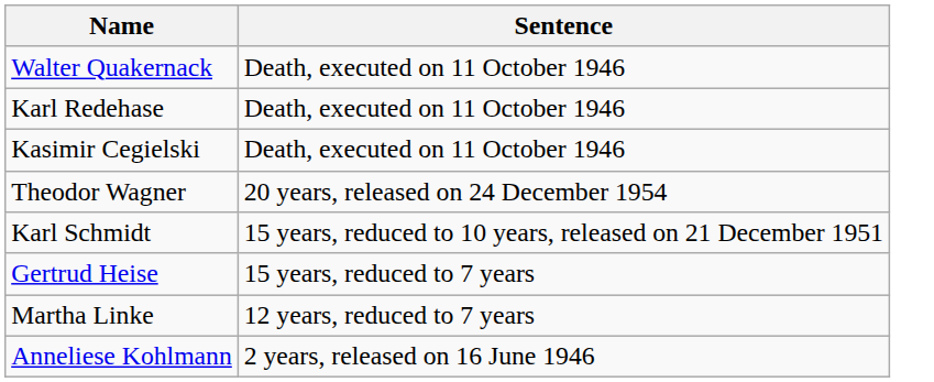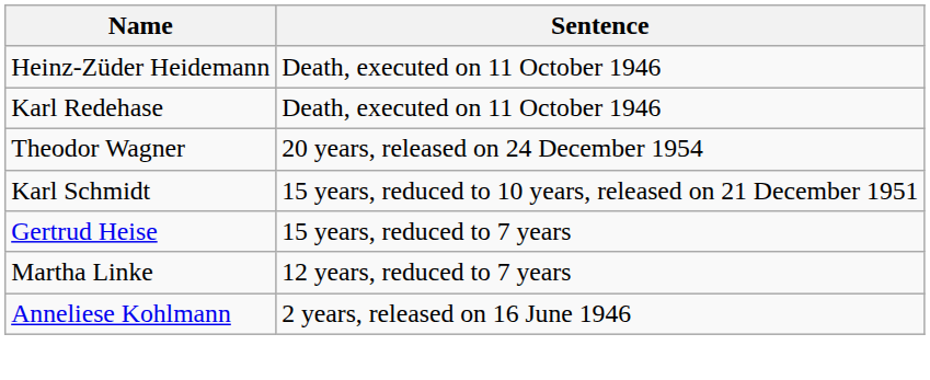 <table class="wikitable">
 <tr>
 <th align="left">Name</th>
 <th align="left">Sentence</th>
 </tr>
 <tr>
-<td><a href='#'>Walter Quakernack</a></td>
+<td>Heinz-Züder Heidemann</td>
 <td>Death, executed on 11 October 1946</td>
 </tr>
 <tr>
 <td>Karl Redehase</td>
-<td>Death, executed on 11 October 1946</td>
-</tr>
-<tr>
-<td>Kasimir Cegielski</td>
 <td>Death, executed on 11 October 1946</td>
 </tr>
 <tr>
 <td>Theodor Wagner</td>
 <td>20 years, released on 24 December 1954</td>
 </tr>
 <tr>
 <td>Karl Schmidt</td>
 <td>15 years, reduced to 10 years, released on 21 December 1951</td>
 </tr>
 <tr>
 <td><a href='#'>Gertrud Heise</a></td>
 <td>15 years, reduced to 7 years</td>
 </tr>
 <tr>
 <td>Martha Linke</td>
 <td>12 years, reduced to 7 years</td>
 </tr>
 <tr>
 <td><a href='#'>Anneliese Kohlmann</a></td>
 <td>2 years, released on 16 June 1946</td>
 </tr>
 </table>
